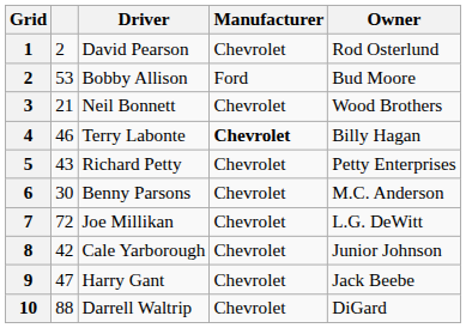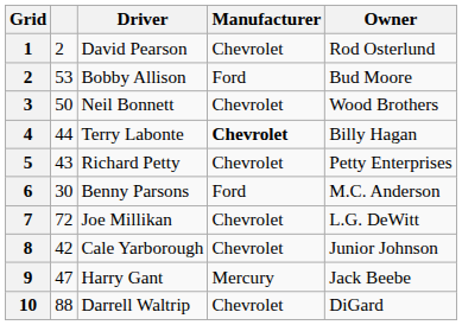 <table class="wikitable">
 <tr>
 <th>Grid</th>
 <th></th>
 <th>Driver</th>
 <th>Manufacturer</th>
 <th>Owner</th>
 </tr>
 <tr>
 <th>1</th>
 <td>2</td>
 <td>David Pearson</td>
 <td>Chevrolet</td>
 <td>Rod Osterlund</td>
 </tr>
 <tr>
 <th>2</th>
 <td>53</td>
 <td>Bobby Allison</td>
 <td>Ford</td>
 <td>Bud Moore</td>
 </tr>
 <tr>
 <th>3</th>
-<td>21</td>
+<td>50</td>
 <td>Neil Bonnett</td>
 <td>Chevrolet</td>
 <td>Wood Brothers</td>
 </tr>
 <tr>
 <th>4</th>
-<td>46</td>
+<td>44</td>
 <td>Terry Labonte</td>
 <td><strong>Chevrolet</strong></td>
 <td>Billy Hagan</td>
 </tr>
 <tr>
 <th>5</th>
 <td>43</td>
 <td>Richard Petty</td>
 <td>Chevrolet</td>
 <td>Petty Enterprises</td>
 </tr>
 <tr>
 <th>6</th>
 <td>30</td>
 <td>Benny Parsons</td>
-<td>Chevrolet</td>
+<td>Ford</td>
 <td>M.C. Anderson</td>
 </tr>
 <tr>
 <th>7</th>
 <td>72</td>
 <td>Joe Millikan</td>
 <td>Chevrolet</td>
 <td>L.G. DeWitt</td>
 </tr>
 <tr>
 <th>8</th>
 <td>42</td>
 <td>Cale Yarborough</td>
 <td>Chevrolet</td>
 <td>Junior Johnson</td>
 </tr>
 <tr>
 <th>9</th>
 <td>47</td>
 <td>Harry Gant</td>
-<td>Chevrolet</td>
+<td>Mercury</td>
 <td>Jack Beebe</td>
 </tr>
 <tr>
 <th>10</th>
 <td>88</td>
 <td>Darrell Waltrip</td>
 <td>Chevrolet</td>
 <td>DiGard</td>
 </tr>
 </table>
